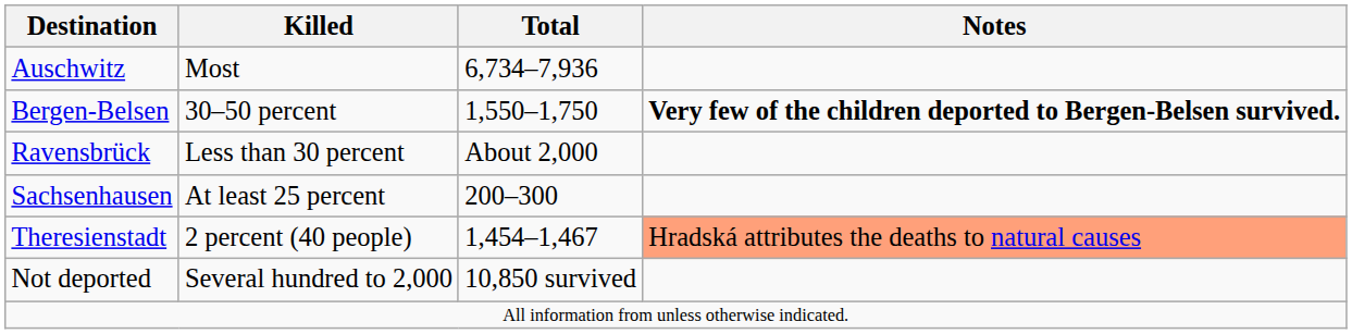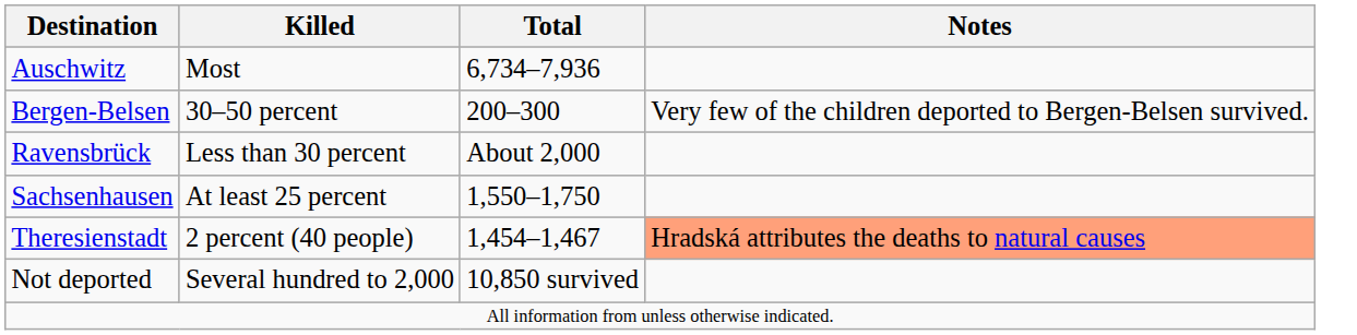 <table class="wikitable  sortable" width="auto" style="text-align: left">
 <tr>
 <th scope="col">Destination</th>
 <th scope="col">Killed</th>
 <th scope="col">Total</th>
 <th scope="col"  class=unsortable>Notes</th>
 </tr>
 <tr>
 <td><a href='#'>Auschwitz</a></td>
 <td>Most</td>
 <td>6,734–7,936</td>
 <td></td>
 </tr>
 <tr>
 <td><a href='#'>Bergen-Belsen</a></td>
 <td>30–50 percent</td>
-<td>1,550–1,750</td>
-<td><strong>Very few of the children deported to Bergen-Belsen survived.</strong></td>
+<td>200–300</td>
+<td>Very few of the children deported to Bergen-Belsen survived.</td>
 </tr>
 <tr>
 <td><a href='#'>Ravensbrück</a></td>
 <td>Less than 30 percent</td>
 <td>About 2,000</td>
 <td></td>
 </tr>
 <tr>
 <td><a href='#'>Sachsenhausen</a></td>
 <td>At least 25 percent</td>
-<td>200–300</td>
+<td>1,550–1,750</td>
 <td></td>
 </tr>
 <tr>
 <td><a href='#'>Theresienstadt</a></td>
 <td>2 percent (40 people)</td>
 <td>1,454–1,467</td>
 <td style="background: lightsalmon;">Hradská attributes the deaths to <a href='#'>natural causes</a></td>
 </tr>
 <tr>
 <td>Not deported</td>
 <td>Several hundred to 2,000</td>
 <td>10,850 survived</td>
 <td></td>
 </tr>
 <tr>
 <td colspan="5" style="text-align: center; font-size: 8pt">All information from  unless otherwise indicated.</td>
 </tr>
 </table>
